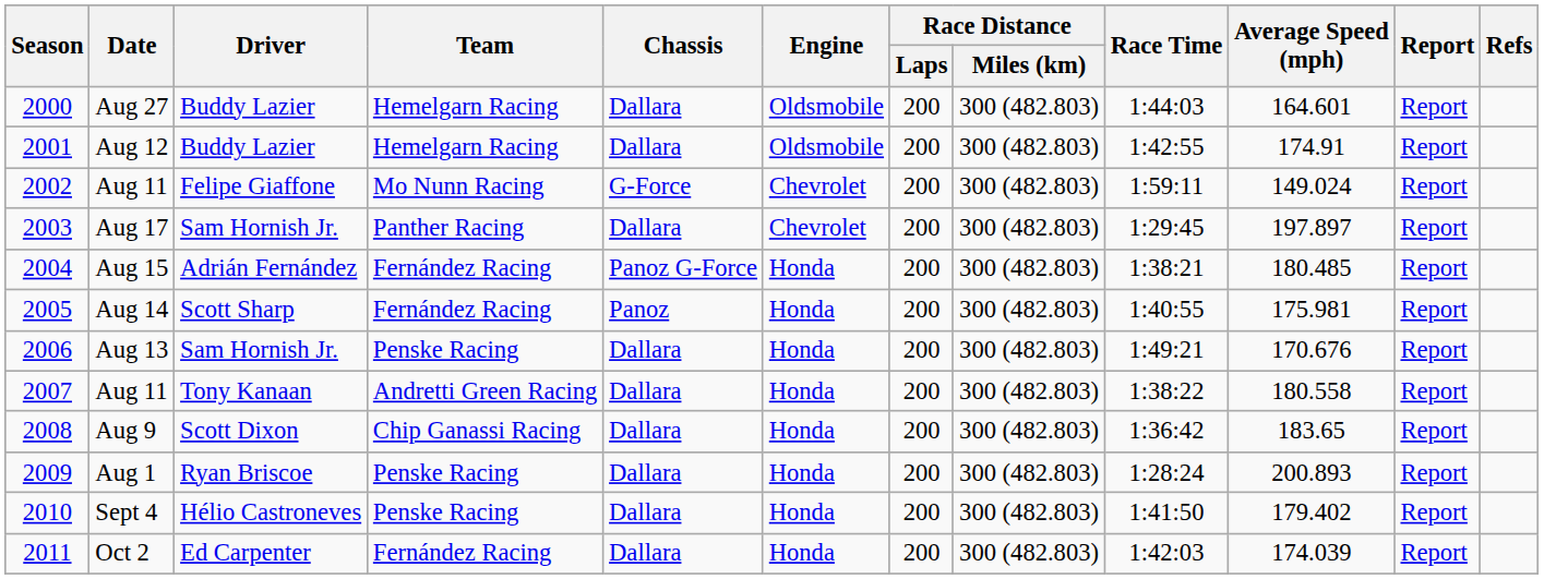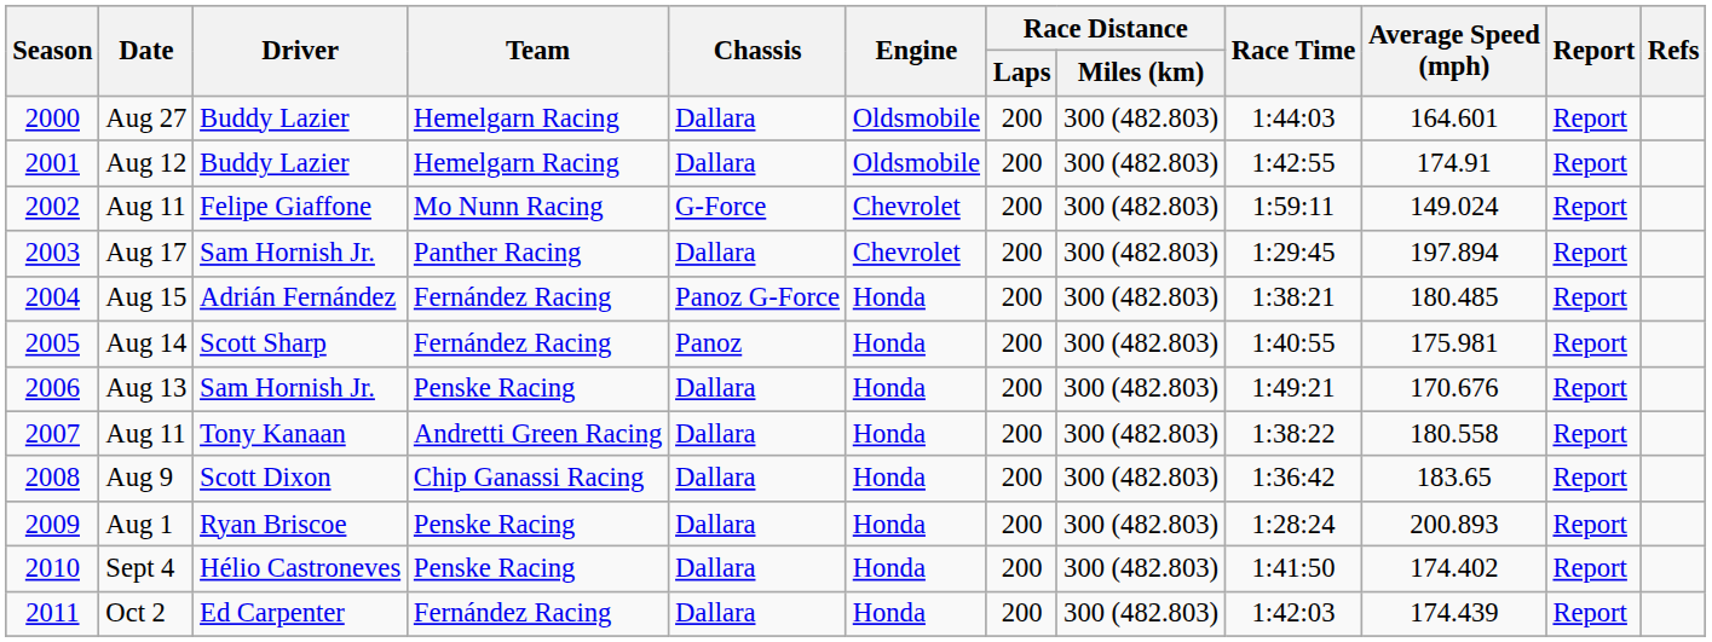 <table class="wikitable" style="font-size: 85%;">
 <tr>
 <th rowspan="2">Season</th>
 <th rowspan="2">Date</th>
 <th rowspan="2">Driver</th>
 <th rowspan="2">Team</th>
 <th rowspan="2">Chassis</th>
 <th rowspan="2">Engine</th>
 <th colspan="2">Race Distance</th>
 <th rowspan="2">Race Time</th>
 <th rowspan="2">Average Speed<br>(mph)</th>
 <th rowspan="2">Report</th>
 <th rowspan="2">Refs</th>
 </tr>
 <tr>
 <th>Laps</th>
 <th>Miles (km)</th>
 </tr>
 <tr>
 <td align=center><a href='#'>2000</a></td>
 <td>Aug 27</td>
 <td> <a href='#'>Buddy Lazier</a></td>
 <td><a href='#'>Hemelgarn Racing</a></td>
 <td><a href='#'>Dallara</a></td>
 <td><a href='#'>Oldsmobile</a></td>
 <td align="center">200</td>
 <td align="center">300 (482.803)</td>
 <td align="center">1:44:03</td>
 <td align="center">164.601</td>
 <td><a href='#'>Report</a></td>
 <td align="center"></td>
 </tr>
 <tr>
 <td align=center><a href='#'>2001</a></td>
 <td>Aug 12</td>
 <td> <a href='#'>Buddy Lazier</a></td>
 <td><a href='#'>Hemelgarn Racing</a></td>
 <td><a href='#'>Dallara</a></td>
 <td><a href='#'>Oldsmobile</a></td>
 <td align="center">200</td>
 <td align="center">300 (482.803)</td>
 <td align="center">1:42:55</td>
 <td align="center">174.91</td>
 <td><a href='#'>Report</a></td>
 <td align="center"></td>
 </tr>
 <tr>
 <td align=center><a href='#'>2002</a></td>
 <td>Aug 11</td>
 <td> <a href='#'>Felipe Giaffone</a></td>
 <td><a href='#'>Mo Nunn Racing</a></td>
 <td><a href='#'>G-Force</a></td>
 <td><a href='#'>Chevrolet</a></td>
 <td align="center">200</td>
 <td align="center">300 (482.803)</td>
 <td align="center">1:59:11</td>
 <td align="center">149.024</td>
 <td><a href='#'>Report</a></td>
 <td align="center"></td>
 </tr>
 <tr>
 <td align=center><a href='#'>2003</a></td>
 <td>Aug 17</td>
 <td> <a href='#'>Sam Hornish Jr.</a></td>
 <td><a href='#'>Panther Racing</a></td>
 <td><a href='#'>Dallara</a></td>
 <td><a href='#'>Chevrolet</a></td>
 <td align="center">200</td>
 <td align="center">300 (482.803)</td>
 <td align="center">1:29:45</td>
-<td align="center">197.897</td>
+<td align="center">197.894</td>
 <td><a href='#'>Report</a></td>
 <td align="center"></td>
 </tr>
 <tr>
 <td align=center><a href='#'>2004</a></td>
 <td>Aug 15</td>
 <td> <a href='#'>Adrián Fernández</a></td>
 <td><a href='#'>Fernández Racing</a></td>
 <td><a href='#'>Panoz G-Force</a></td>
 <td><a href='#'>Honda</a></td>
 <td align="center">200</td>
 <td align="center">300 (482.803)</td>
 <td align="center">1:38:21</td>
 <td align="center">180.485</td>
 <td><a href='#'>Report</a></td>
 <td align="center"></td>
 </tr>
 <tr>
 <td align=center><a href='#'>2005</a></td>
 <td>Aug 14</td>
 <td> <a href='#'>Scott Sharp</a></td>
 <td><a href='#'>Fernández Racing</a></td>
 <td><a href='#'>Panoz</a></td>
 <td><a href='#'>Honda</a></td>
 <td align="center">200</td>
 <td align="center">300 (482.803)</td>
 <td align="center">1:40:55</td>
 <td align="center">175.981</td>
 <td><a href='#'>Report</a></td>
 <td align="center"></td>
 </tr>
 <tr>
 <td align=center><a href='#'>2006</a></td>
 <td>Aug 13</td>
 <td> <a href='#'>Sam Hornish Jr.</a></td>
 <td><a href='#'>Penske Racing</a></td>
 <td><a href='#'>Dallara</a></td>
 <td><a href='#'>Honda</a></td>
 <td align="center">200</td>
 <td align="center">300 (482.803)</td>
 <td align="center">1:49:21</td>
 <td align="center">170.676</td>
 <td><a href='#'>Report</a></td>
 <td align="center"></td>
 </tr>
 <tr>
 <td align=center><a href='#'>2007</a></td>
 <td>Aug 11</td>
 <td> <a href='#'>Tony Kanaan</a></td>
 <td><a href='#'>Andretti Green Racing</a></td>
 <td><a href='#'>Dallara</a></td>
 <td><a href='#'>Honda</a></td>
 <td align="center">200</td>
 <td align="center">300 (482.803)</td>
 <td align="center">1:38:22</td>
 <td align="center">180.558</td>
 <td><a href='#'>Report</a></td>
 <td align="center"></td>
 </tr>
 <tr>
 <td align=center><a href='#'>2008</a></td>
 <td>Aug 9</td>
 <td> <a href='#'>Scott Dixon</a></td>
 <td><a href='#'>Chip Ganassi Racing</a></td>
 <td><a href='#'>Dallara</a></td>
 <td><a href='#'>Honda</a></td>
 <td align="center">200</td>
 <td align="center">300 (482.803)</td>
 <td align="center">1:36:42</td>
 <td align="center">183.65</td>
 <td><a href='#'>Report</a></td>
 <td align="center"></td>
 </tr>
 <tr>
 <td align=center><a href='#'>2009</a></td>
 <td>Aug 1</td>
 <td> <a href='#'>Ryan Briscoe</a></td>
 <td><a href='#'>Penske Racing</a></td>
 <td><a href='#'>Dallara</a></td>
 <td><a href='#'>Honda</a></td>
 <td align="center">200</td>
 <td align="center">300 (482.803)</td>
 <td align="center">1:28:24</td>
 <td align="center">200.893</td>
 <td><a href='#'>Report</a></td>
 <td align="center"></td>
 </tr>
 <tr>
 <td align=center><a href='#'>2010</a></td>
 <td>Sept 4</td>
 <td> <a href='#'>Hélio Castroneves</a></td>
 <td><a href='#'>Penske Racing</a></td>
 <td><a href='#'>Dallara</a></td>
 <td><a href='#'>Honda</a></td>
 <td align="center">200</td>
 <td align="center">300 (482.803)</td>
 <td align="center">1:41:50</td>
-<td align="center">179.402</td>
+<td align="center">174.402</td>
 <td><a href='#'>Report</a></td>
 <td align="center"></td>
 </tr>
 <tr>
 <td align=center><a href='#'>2011</a></td>
 <td>Oct 2</td>
 <td> <a href='#'>Ed Carpenter</a></td>
 <td><a href='#'>Fernández Racing</a></td>
 <td><a href='#'>Dallara</a></td>
 <td><a href='#'>Honda</a></td>
 <td align="center">200</td>
 <td align="center">300 (482.803)</td>
 <td align="center">1:42:03</td>
-<td align="center">174.039</td>
+<td align="center">174.439</td>
 <td><a href='#'>Report</a></td>
 <td align="center"></td>
 </tr>
 </table>
